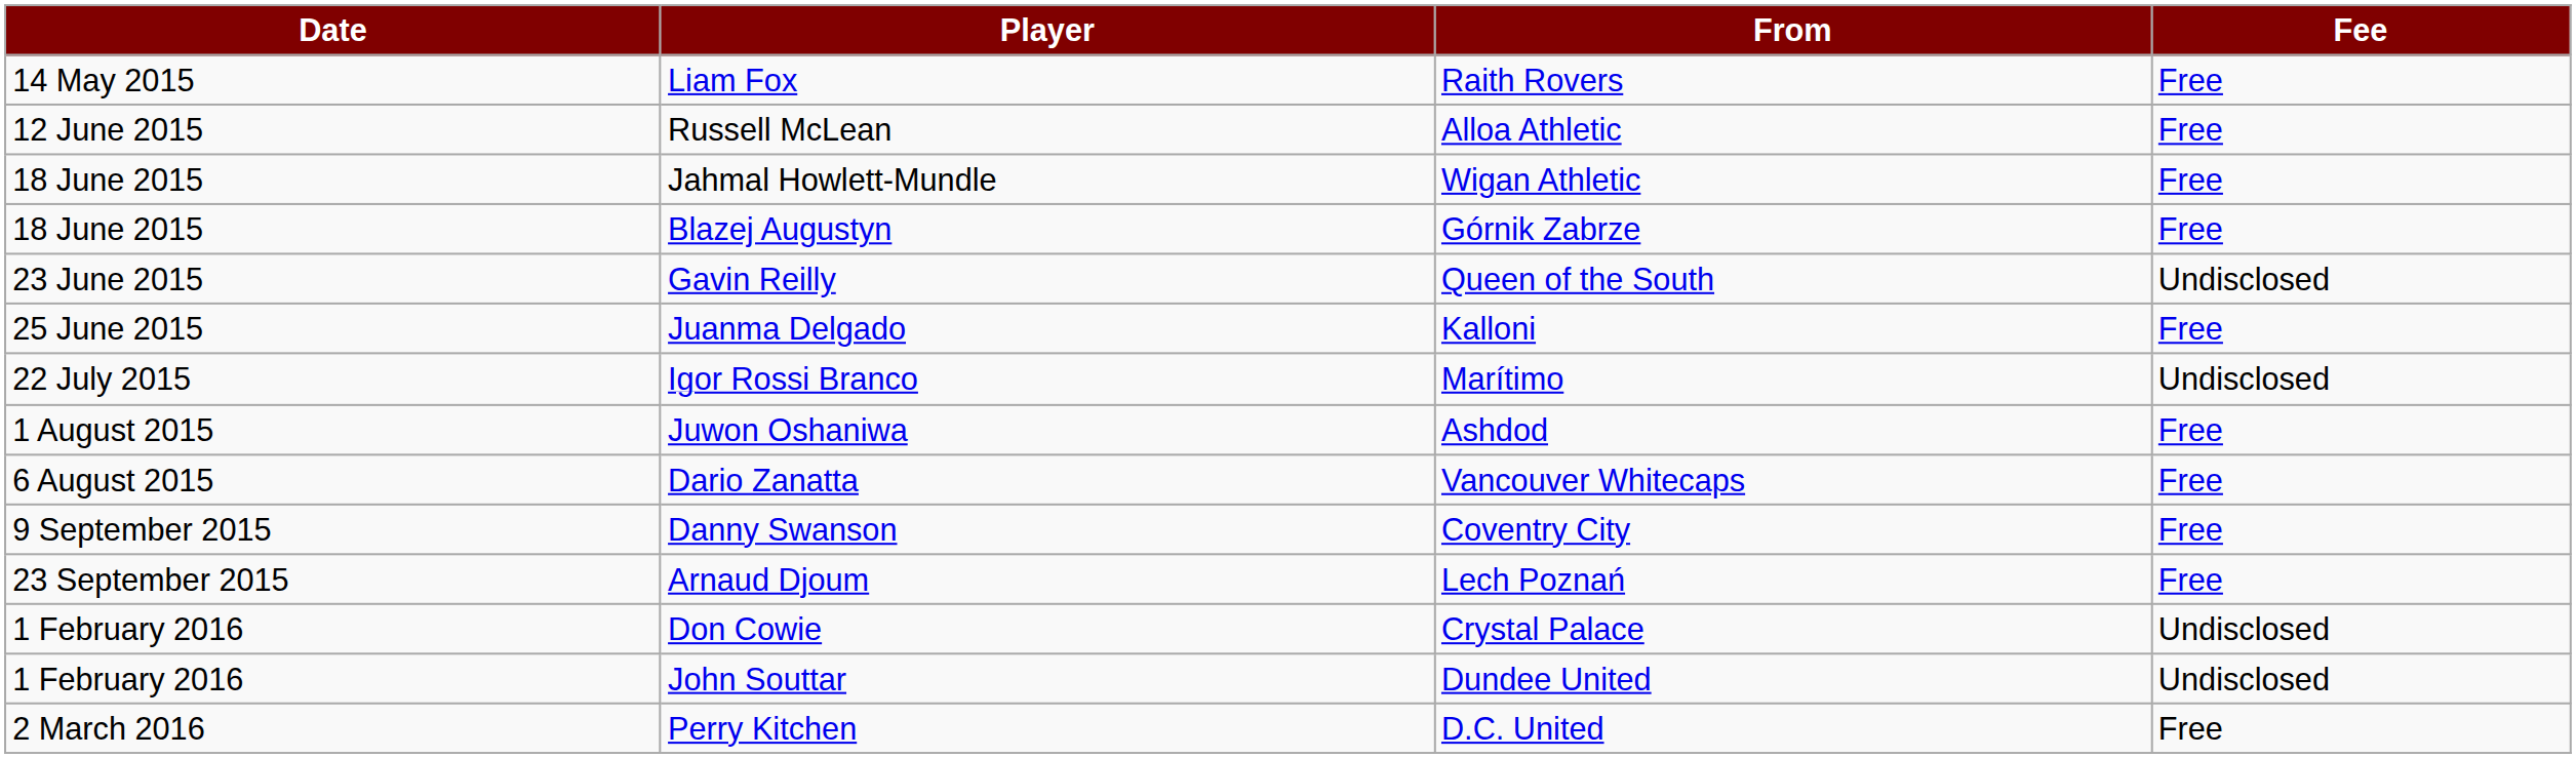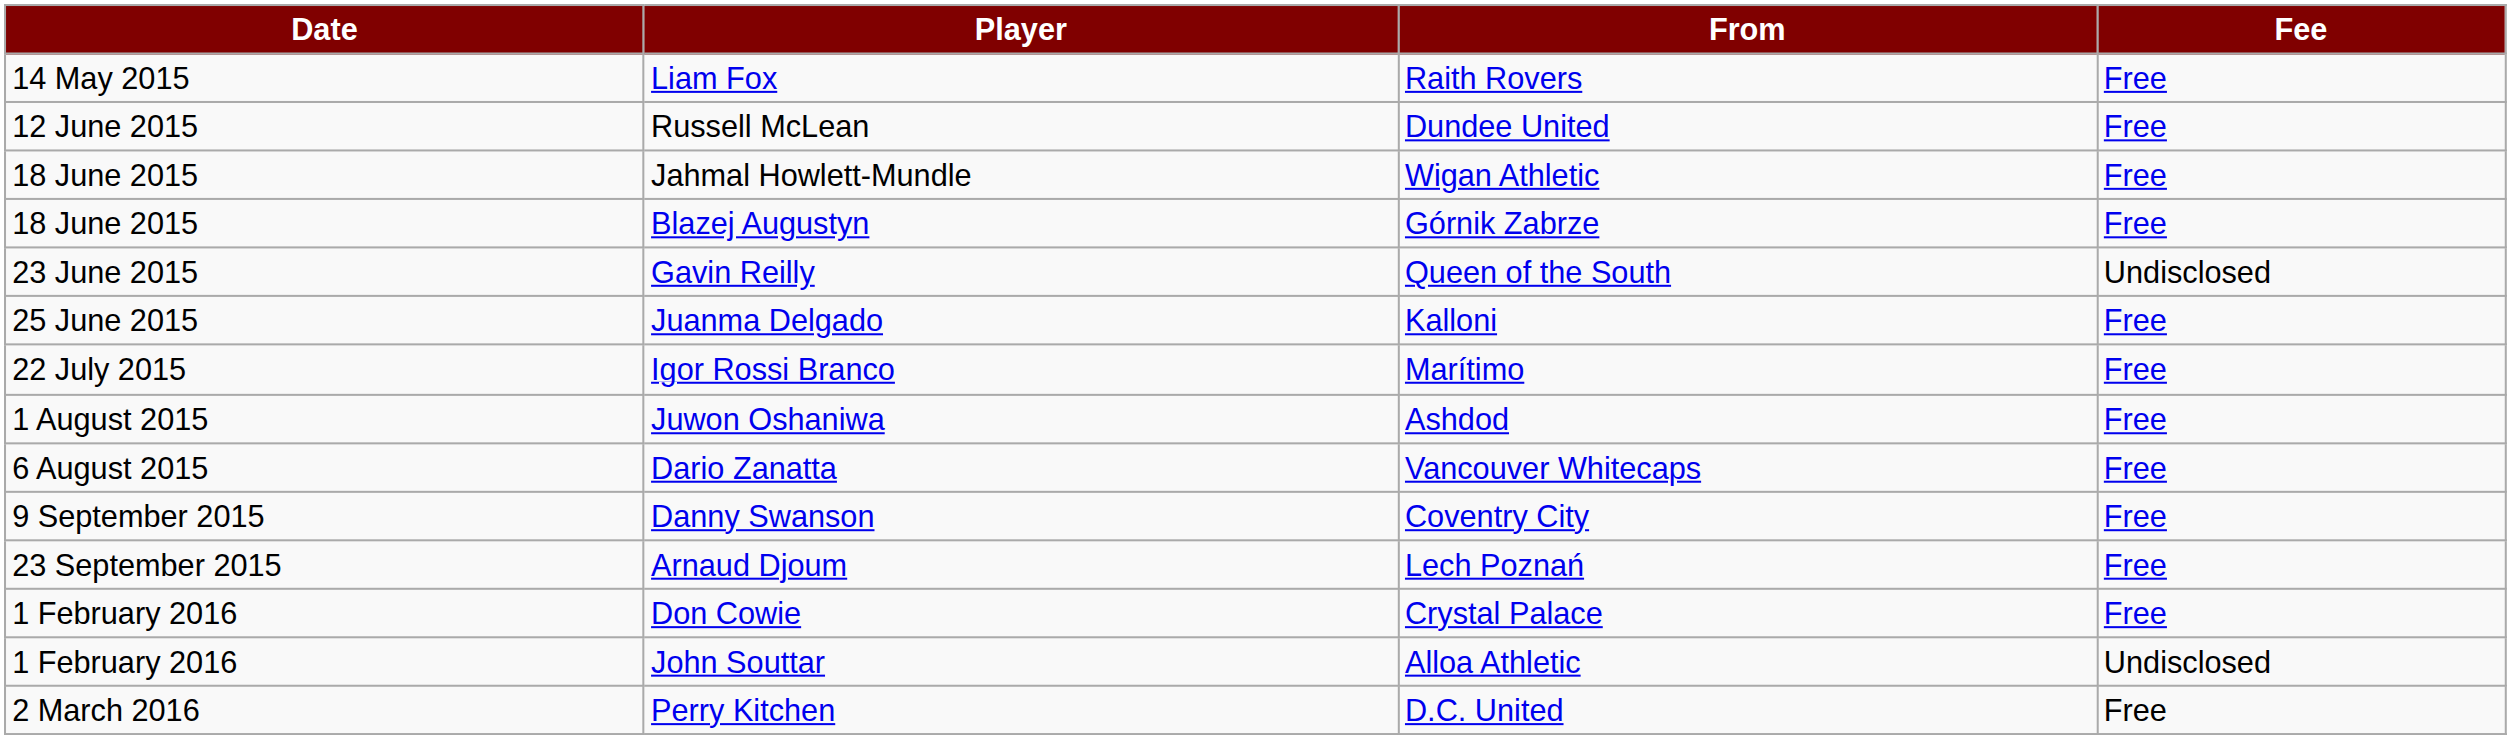 <table class="wikitable" style="text-align:left; font-size:95%;width:98%;">
 <tr>
 <th style="background:maroon; color:white;">Date</th>
 <th style="background:maroon; color:white;">Player</th>
 <th style="background:maroon; color:white;">From</th>
 <th style="background:maroon; color:white;">Fee</th>
 </tr>
 <tr>
 <td>14 May 2015</td>
 <td> <a href='#'>Liam Fox</a></td>
 <td> <a href='#'>Raith Rovers</a></td>
 <td><a href='#'>Free</a></td>
 </tr>
 <tr>
 <td>12 June 2015</td>
 <td> Russell McLean</td>
-<td> <a href='#'>Alloa Athletic</a></td>
+<td> <a href='#'>Dundee United</a></td>
 <td><a href='#'>Free</a></td>
 </tr>
 <tr>
 <td>18 June 2015</td>
 <td> Jahmal Howlett-Mundle</td>
 <td> <a href='#'>Wigan Athletic</a></td>
 <td><a href='#'>Free</a></td>
 </tr>
 <tr>
 <td>18 June 2015</td>
 <td> <a href='#'>Blazej Augustyn</a></td>
 <td> <a href='#'>Górnik Zabrze</a></td>
 <td><a href='#'>Free</a></td>
 </tr>
 <tr>
 <td>23 June 2015</td>
 <td> <a href='#'>Gavin Reilly</a></td>
 <td> <a href='#'>Queen of the South</a></td>
 <td>Undisclosed</td>
 </tr>
 <tr>
 <td>25 June 2015</td>
 <td> <a href='#'>Juanma Delgado</a></td>
 <td> <a href='#'>Kalloni</a></td>
 <td><a href='#'>Free</a></td>
 </tr>
 <tr>
 <td>22 July 2015</td>
 <td> <a href='#'>Igor Rossi Branco</a></td>
 <td> <a href='#'>Marítimo</a></td>
-<td>Undisclosed</td>
+<td><a href='#'>Free</a></td>
 </tr>
 <tr>
 <td>1 August 2015</td>
 <td> <a href='#'>Juwon Oshaniwa</a></td>
 <td> <a href='#'>Ashdod</a></td>
 <td><a href='#'>Free</a></td>
 </tr>
 <tr>
 <td>6 August 2015</td>
 <td> <a href='#'>Dario Zanatta</a></td>
 <td> <a href='#'>Vancouver Whitecaps</a></td>
 <td><a href='#'>Free</a></td>
 </tr>
 <tr>
 <td>9 September 2015</td>
 <td> <a href='#'>Danny Swanson</a></td>
 <td> <a href='#'>Coventry City</a></td>
 <td><a href='#'>Free</a></td>
 </tr>
 <tr>
 <td>23 September 2015</td>
 <td> <a href='#'>Arnaud Djoum</a></td>
 <td> <a href='#'>Lech Poznań</a></td>
 <td><a href='#'>Free</a></td>
 </tr>
 <tr>
 <td>1 February 2016</td>
 <td> <a href='#'>Don Cowie</a></td>
 <td> <a href='#'>Crystal Palace</a></td>
-<td>Undisclosed</td>
+<td><a href='#'>Free</a></td>
 </tr>
 <tr>
 <td>1 February 2016</td>
 <td> <a href='#'>John Souttar</a></td>
-<td> <a href='#'>Dundee United</a></td>
+<td> <a href='#'>Alloa Athletic</a></td>
 <td>Undisclosed</td>
 </tr>
 <tr>
 <td>2 March 2016</td>
 <td> <a href='#'>Perry Kitchen</a></td>
 <td> <a href='#'>D.C. United</a></td>
 <td>Free</td>
 </tr>
 <tr>
 </tr>
 </table>
